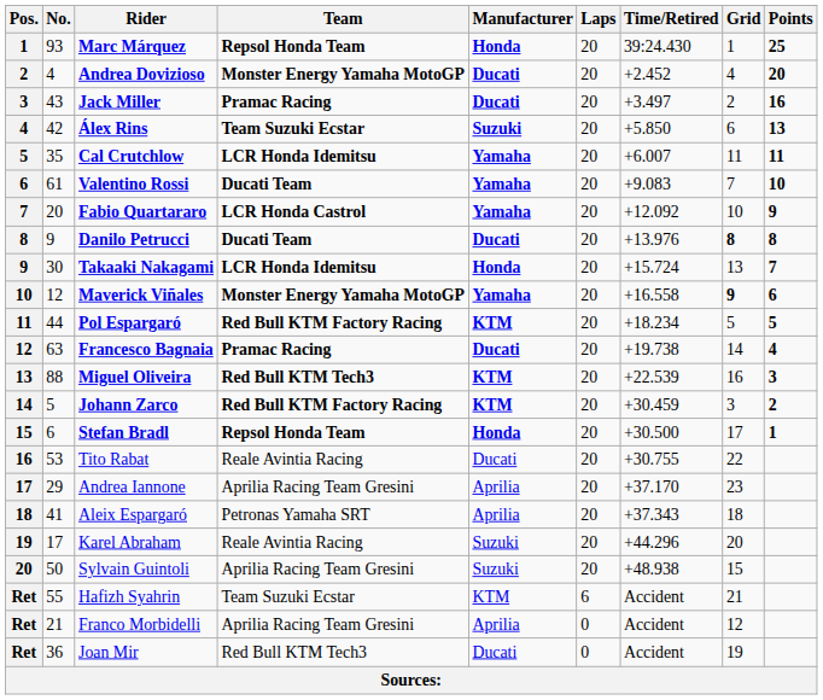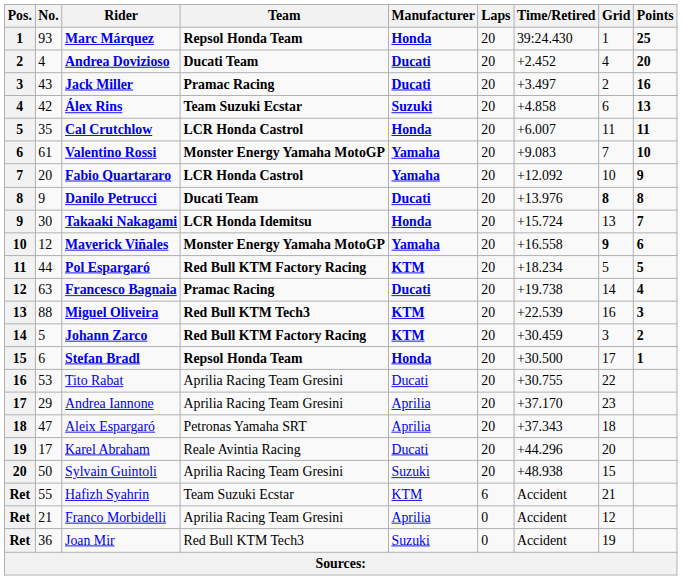 <table class="wikitable" style="font-size: 95%;">
 <tr>
 <th>Pos.</th>
 <th>No.</th>
 <th>Rider</th>
 <th>Team</th>
 <th>Manufacturer</th>
 <th>Laps</th>
 <th>Time/Retired</th>
 <th>Grid</th>
 <th>Points</th>
 </tr>
 <tr>
 <th>1</th>
 <td>93</td>
 <td> <strong><a href='#'>Marc Márquez</a></strong></td>
 <td><strong>Repsol Honda Team</strong></td>
 <td><strong><a href='#'>Honda</a></strong></td>
 <td>20</td>
 <td>39:24.430</td>
 <td>1</td>
 <td><strong>25</strong></td>
 </tr>
 <tr>
 <th>2</th>
 <td>4</td>
 <td> <strong><a href='#'>Andrea Dovizioso</a></strong></td>
-<td><strong>Monster Energy Yamaha MotoGP</strong></td>
+<td><strong>Ducati Team</strong></td>
 <td><strong><a href='#'>Ducati</a></strong></td>
 <td>20</td>
 <td>+2.452</td>
 <td>4</td>
 <td><strong>20</strong></td>
 </tr>
 <tr>
 <th>3</th>
 <td>43</td>
 <td> <strong><a href='#'>Jack Miller</a></strong></td>
 <td><strong>Pramac Racing</strong></td>
 <td><strong><a href='#'>Ducati</a></strong></td>
 <td>20</td>
 <td>+3.497</td>
 <td>2</td>
 <td><strong>16</strong></td>
 </tr>
 <tr>
 <th>4</th>
 <td>42</td>
 <td> <strong><a href='#'>Álex Rins</a></strong></td>
 <td><strong>Team Suzuki Ecstar</strong></td>
 <td><strong><a href='#'>Suzuki</a></strong></td>
 <td>20</td>
-<td>+5.850</td>
+<td>+4.858</td>
 <td>6</td>
 <td><strong>13</strong></td>
 </tr>
 <tr>
 <th>5</th>
 <td>35</td>
 <td> <strong><a href='#'>Cal Crutchlow</a></strong></td>
-<td><strong>LCR Honda Idemitsu</strong></td>
-<td><strong><a href='#'>Yamaha</a></strong></td>
+<td><strong>LCR Honda Castrol</strong></td>
+<td><strong><a href='#'>Honda</a></strong></td>
 <td>20</td>
 <td>+6.007</td>
 <td>11</td>
 <td><strong>11</strong></td>
 </tr>
 <tr>
 <th>6</th>
 <td>61</td>
 <td> <strong><a href='#'>Valentino Rossi</a></strong></td>
-<td><strong>Ducati Team</strong></td>
+<td><strong>Monster Energy Yamaha MotoGP</strong></td>
 <td><strong><a href='#'>Yamaha</a></strong></td>
 <td>20</td>
 <td>+9.083</td>
 <td>7</td>
 <td><strong>10</strong></td>
 </tr>
 <tr>
 <th>7</th>
 <td>20</td>
 <td> <strong><a href='#'>Fabio Quartararo</a></strong></td>
 <td><strong>LCR Honda Castrol</strong></td>
 <td><strong><a href='#'>Yamaha</a></strong></td>
 <td>20</td>
 <td>+12.092</td>
 <td>10</td>
 <td><strong>9</strong></td>
 </tr>
 <tr>
 <th>8</th>
 <td>9</td>
 <td> <strong><a href='#'>Danilo Petrucci</a></strong></td>
 <td><strong>Ducati Team</strong></td>
 <td><strong><a href='#'>Ducati</a></strong></td>
 <td>20</td>
 <td>+13.976</td>
 <td><strong>8</strong></td>
 <td><strong>8</strong></td>
 </tr>
 <tr>
 <th>9</th>
 <td>30</td>
 <td> <strong><a href='#'>Takaaki Nakagami</a></strong></td>
 <td><strong>LCR Honda Idemitsu</strong></td>
 <td><strong><a href='#'>Honda</a></strong></td>
 <td>20</td>
 <td>+15.724</td>
 <td>13</td>
 <td><strong>7</strong></td>
 </tr>
 <tr>
 <th>10</th>
 <td>12</td>
 <td> <strong><a href='#'>Maverick Viñales</a></strong></td>
 <td><strong>Monster Energy Yamaha MotoGP</strong></td>
 <td><strong><a href='#'>Yamaha</a></strong></td>
 <td>20</td>
 <td>+16.558</td>
 <td><strong>9</strong></td>
 <td><strong>6</strong></td>
 </tr>
 <tr>
 <th>11</th>
 <td>44</td>
 <td> <strong><a href='#'>Pol Espargaró</a></strong></td>
 <td><strong>Red Bull KTM Factory Racing</strong></td>
 <td><strong><a href='#'>KTM</a></strong></td>
 <td>20</td>
 <td>+18.234</td>
 <td>5</td>
 <td><strong>5</strong></td>
 </tr>
 <tr>
 <th>12</th>
 <td>63</td>
 <td> <strong><a href='#'>Francesco Bagnaia</a></strong></td>
 <td><strong>Pramac Racing</strong></td>
 <td><strong><a href='#'>Ducati</a></strong></td>
 <td>20</td>
 <td>+19.738</td>
 <td>14</td>
 <td><strong>4</strong></td>
 </tr>
 <tr>
 <th>13</th>
 <td>88</td>
 <td> <strong><a href='#'>Miguel Oliveira</a></strong></td>
 <td><strong>Red Bull KTM Tech3</strong></td>
 <td><strong><a href='#'>KTM</a></strong></td>
 <td>20</td>
 <td>+22.539</td>
 <td>16</td>
 <td><strong>3</strong></td>
 </tr>
 <tr>
 <th>14</th>
 <td>5</td>
 <td> <strong><a href='#'>Johann Zarco</a></strong></td>
 <td><strong>Red Bull KTM Factory Racing</strong></td>
 <td><strong><a href='#'>KTM</a></strong></td>
 <td>20</td>
 <td>+30.459</td>
 <td>3</td>
 <td><strong>2</strong></td>
 </tr>
 <tr>
 <th>15</th>
 <td>6</td>
 <td> <strong><a href='#'>Stefan Bradl</a></strong></td>
 <td><strong>Repsol Honda Team</strong></td>
 <td><strong><a href='#'>Honda</a></strong></td>
 <td>20</td>
 <td>+30.500</td>
 <td>17</td>
 <td><strong>1</strong></td>
 </tr>
 <tr>
 <th>16</th>
 <td>53</td>
 <td> <a href='#'>Tito Rabat</a></td>
-<td>Reale Avintia Racing</td>
+<td>Aprilia Racing Team Gresini</td>
 <td><a href='#'>Ducati</a></td>
 <td>20</td>
 <td>+30.755</td>
 <td>22</td>
 <td></td>
 </tr>
 <tr>
 <th>17</th>
 <td>29</td>
 <td> <a href='#'>Andrea Iannone</a></td>
 <td>Aprilia Racing Team Gresini</td>
 <td><a href='#'>Aprilia</a></td>
 <td>20</td>
 <td>+37.170</td>
 <td>23</td>
 <td></td>
 </tr>
 <tr>
 <th>18</th>
-<td>41</td>
+<td>47</td>
 <td> <a href='#'>Aleix Espargaró</a></td>
 <td>Petronas Yamaha SRT</td>
 <td><a href='#'>Aprilia</a></td>
 <td>20</td>
 <td>+37.343</td>
 <td>18</td>
 <td></td>
 </tr>
 <tr>
 <th>19</th>
 <td>17</td>
 <td> <a href='#'>Karel Abraham</a></td>
 <td>Reale Avintia Racing</td>
-<td><a href='#'>Suzuki</a></td>
+<td><a href='#'>Ducati</a></td>
 <td>20</td>
 <td>+44.296</td>
 <td>20</td>
 <td></td>
 </tr>
 <tr>
 <th>20</th>
 <td>50</td>
 <td> <a href='#'>Sylvain Guintoli</a></td>
 <td>Aprilia Racing Team Gresini</td>
 <td><a href='#'>Suzuki</a></td>
 <td>20</td>
 <td>+48.938</td>
 <td>15</td>
 <td></td>
 </tr>
 <tr>
 <th>Ret</th>
 <td>55</td>
 <td> <a href='#'>Hafizh Syahrin</a></td>
 <td>Team Suzuki Ecstar</td>
 <td><a href='#'>KTM</a></td>
 <td>6</td>
 <td>Accident</td>
 <td>21</td>
 <td></td>
 </tr>
 <tr>
 <th>Ret</th>
 <td>21</td>
 <td> <a href='#'>Franco Morbidelli</a></td>
 <td>Aprilia Racing Team Gresini</td>
 <td><a href='#'>Aprilia</a></td>
 <td>0</td>
 <td>Accident</td>
 <td>12</td>
 <td></td>
 </tr>
 <tr>
 <th>Ret</th>
 <td>36</td>
 <td> <a href='#'>Joan Mir</a></td>
 <td>Red Bull KTM Tech3</td>
-<td><a href='#'>Ducati</a></td>
+<td><a href='#'>Suzuki</a></td>
 <td>0</td>
 <td>Accident</td>
 <td>19</td>
 <td></td>
 </tr>
 <tr>
 <th colspan=9>Sources: </th>
 </tr>
 </table>
